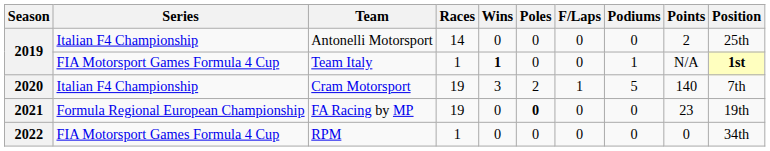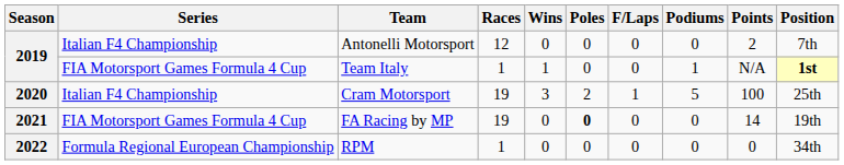 <table class="wikitable" style="font-size: 90%; text-align:center">
 <tr>
 <th>Season</th>
 <th>Series</th>
 <th>Team</th>
 <th>Races</th>
 <th>Wins</th>
 <th>Poles</th>
 <th>F/Laps</th>
 <th>Podiums</th>
 <th>Points</th>
 <th>Position</th>
 </tr>
 <tr>
 <th rowspan=2>2019</th>
 <td align=left><a href='#'>Italian F4 Championship</a></td>
 <td align=left>Antonelli Motorsport</td>
-<td>14</td>
+<td>12</td>
 <td>0</td>
 <td>0</td>
 <td>0</td>
 <td>0</td>
 <td>2</td>
-<td>25th</td>
+<td>7th</td>
 </tr>
 <tr>
 <td align=left><a href='#'>FIA Motorsport Games Formula 4 Cup</a></td>
 <td align=left><a href='#'>Team Italy</a></td>
 <td>1</td>
-<td><strong>1</strong></td>
+<td>1</td>
 <td>0</td>
 <td>0</td>
 <td>1</td>
 <td>N/A</td>
 <td style="background:#FFFFBF;"><strong>1st</strong></td>
 </tr>
 <tr>
 <th>2020</th>
 <td align=left><a href='#'>Italian F4 Championship</a></td>
 <td align=left><a href='#'>Cram Motorsport</a></td>
 <td>19</td>
 <td>3</td>
 <td>2</td>
 <td>1</td>
 <td>5</td>
-<td>140</td>
-<td>7th</td>
+<td>100</td>
+<td>25th</td>
 </tr>
 <tr>
 <th>2021</th>
-<td align=left><a href='#'>Formula Regional European Championship</a></td>
+<td align=left><a href='#'>FIA Motorsport Games Formula 4 Cup</a></td>
 <td align=left><a href='#'>FA Racing</a> by <a href='#'>MP</a></td>
 <td>19</td>
 <td>0</td>
 <td><strong>0</strong></td>
 <td>0</td>
 <td>0</td>
-<td>23</td>
+<td>14</td>
 <td>19th</td>
 </tr>
 <tr>
 <th>2022</th>
-<td align=left><a href='#'>FIA Motorsport Games Formula 4 Cup</a></td>
+<td align=left><a href='#'>Formula Regional European Championship</a></td>
 <td align=left><a href='#'>RPM</a></td>
 <td>1</td>
 <td>0</td>
 <td>0</td>
 <td>0</td>
 <td>0</td>
 <td>0</td>
 <td>34th</td>
 </tr>
 </table>
